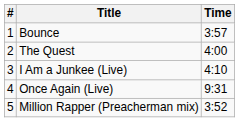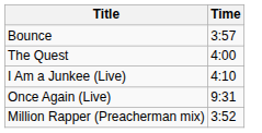 <table class="wikitable">
 <tr>
-<th align="center">#</th>
 <th align="center">Title</th>
 <th align="center">Time</th>
 </tr>
 <tr>
-<td>1</td>
 <td>Bounce</td>
 <td>3:57</td>
 </tr>
 <tr>
-<td>2</td>
 <td>The Quest</td>
 <td>4:00</td>
 </tr>
 <tr>
-<td>3</td>
 <td>I Am a Junkee (Live)</td>
 <td>4:10</td>
 </tr>
 <tr>
-<td>4</td>
 <td>Once Again (Live)</td>
 <td>9:31</td>
 </tr>
 <tr>
-<td>5</td>
 <td>Million Rapper (Preacherman mix)</td>
 <td>3:52</td>
 </tr>
 </table>
